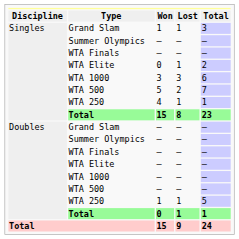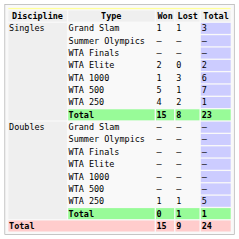 <table class="infobox vcard vevent nowrap" width=40%>
 <tr bgcolor=FFFF99>
 <th colspan="5"></th>
 </tr>
 <tr style=background:#efefef;font-weight:bold>
 <th>Discipline</th>
 <th>Type</th>
 <th>Won</th>
 <th>Lost</th>
 <th>Total</th>
 </tr>
 <tr>
 <td rowspan="8" bgcolor=efefef>Singles</td>
 <td>Grand Slam</td>
 <td>1</td>
 <td>1</td>
 <td bgcolor=CCCCFF>3</td>
 </tr>
 <tr>
 <td>Summer Olympics</td>
 <td>–</td>
 <td>–</td>
 <td bgcolor="CCCCFF">–</td>
 </tr>
 <tr>
 <td>WTA Finals</td>
 <td>–</td>
 <td>–</td>
 <td bgcolor="CCCCFF">–</td>
 </tr>
 <tr>
 <td>WTA Elite</td>
+<td>2</td>
 <td>0</td>
-<td>1</td>
 <td bgcolor="CCCCFF">2</td>
 </tr>
 <tr>
 <td>WTA 1000</td>
-<td>3</td>
+<td>1</td>
 <td>3</td>
 <td bgcolor="CCCCFF">6</td>
 </tr>
 <tr>
 <td>WTA 500</td>
 <td>5</td>
-<td>2</td>
+<td>1</td>
 <td bgcolor="CCCCFF">7</td>
 </tr>
 <tr>
 <td>WTA 250</td>
 <td>4</td>
-<td>1</td>
+<td>2</td>
 <td bgcolor="CCCCFF">1</td>
 </tr>
 <tr style=font-weight:bold;background:#98FB98>
 <td>Total</td>
 <td><strong>15</strong></td>
 <td><strong>8</strong></td>
 <td><strong>23</strong></td>
 </tr>
 <tr>
 <td rowspan="8" bgcolor=efefef>Doubles</td>
 <td>Grand Slam</td>
 <td>–</td>
 <td>–</td>
 <td bgcolor="CCCCFF">–</td>
 </tr>
 <tr>
 <td>Summer Olympics</td>
 <td>–</td>
 <td>–</td>
 <td bgcolor="CCCCFF">–</td>
 </tr>
 <tr>
 <td>WTA Finals</td>
 <td>–</td>
 <td>–</td>
 <td bgcolor="CCCCFF">–</td>
 </tr>
 <tr>
 <td>WTA Elite</td>
 <td>–</td>
 <td>–</td>
 <td bgcolor="CCCCFF">–</td>
 </tr>
 <tr>
 <td>WTA 1000</td>
 <td>–</td>
 <td>–</td>
 <td bgcolor="CCCCFF">–</td>
 </tr>
 <tr>
 <td>WTA 500</td>
 <td>–</td>
 <td>–</td>
 <td bgcolor="CCCCFF">–</td>
 </tr>
 <tr>
 <td>WTA 250</td>
 <td>1</td>
 <td>1</td>
 <td bgcolor="CCCCFF">5</td>
 </tr>
 <tr style=font-weight:bold;background:#98FB98>
 <td><strong>Total</strong></td>
 <td><strong>0</strong></td>
 <td><strong>1</strong></td>
 <td><strong>1</strong></td>
 </tr>
 <tr style=font-weight:bold;background:#FCC>
 <td colspan=2><strong>Total</strong></td>
 <td><strong>15</strong></td>
 <td><strong>9</strong></td>
 <td><strong>24</strong></td>
 </tr>
 </table>
